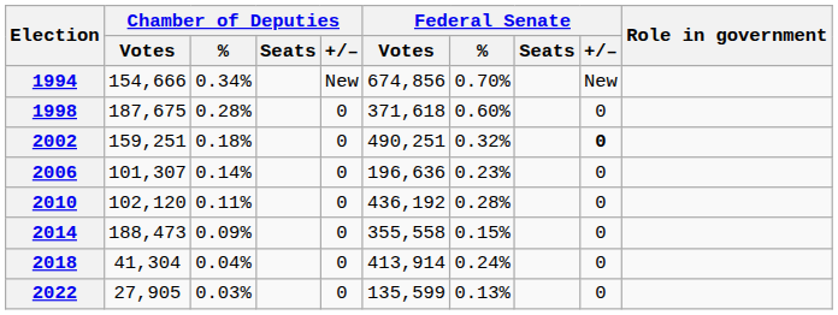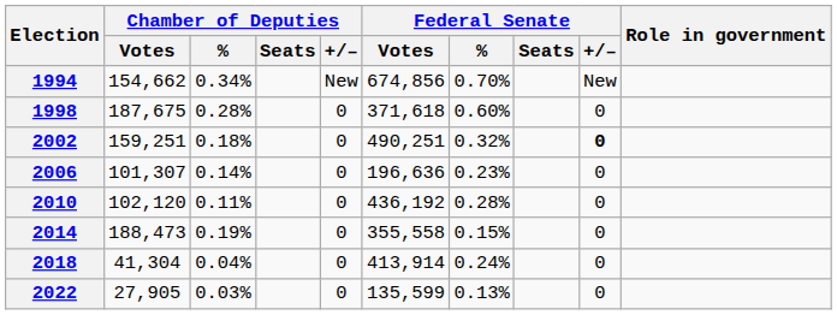 <table class=wikitable style=text-align:center>
 <tr>
 <th rowspan="2">Election</th>
 <th colspan="4"><a href='#'>Chamber of Deputies</a></th>
 <th colspan="4"><a href='#'>Federal Senate</a></th>
 <th rowspan="2"><strong>Role in government</strong></th>
 </tr>
 <tr>
 <th><strong>Votes</strong></th>
 <th><strong>%</strong></th>
 <th><strong>Seats</strong></th>
 <th>+/–</th>
 <th><strong>Votes</strong></th>
 <th><strong>%</strong></th>
 <th><strong>Seats</strong></th>
 <th>+/–</th>
 </tr>
 <tr>
 <th><a href='#'>1994</a></th>
-<td align="center">154,666</td>
+<td align="center">154,662</td>
 <td align="center">0.34%</td>
 <td style="text-align:center;"></td>
 <td>New</td>
 <td align="center">674,856</td>
 <td align="center">0.70%</td>
 <td style="text-align:center;"></td>
 <td>New</td>
 <td></td>
 </tr>
 <tr>
 <th><a href='#'>1998</a></th>
 <td align="center">187,675</td>
 <td align="center">0.28%</td>
 <td style="text-align:center;"></td>
 <td> 0</td>
 <td align="center">371,618</td>
 <td align="center">0.60%</td>
 <td style="text-align:center;"></td>
 <td> 0</td>
 <td></td>
 </tr>
 <tr>
 <th><a href='#'>2002</a></th>
 <td align="center">159,251</td>
 <td align="center">0.18%</td>
 <td style="text-align:center;"></td>
 <td> 0</td>
 <td align="center">490,251</td>
 <td align="center">0.32%</td>
 <td style="text-align:center;"></td>
 <td><strong> 0</strong></td>
 <td></td>
 </tr>
 <tr>
 <th><a href='#'>2006</a></th>
 <td align="center">101,307</td>
 <td align="center">0.14%</td>
 <td style="text-align:center;"></td>
 <td> 0</td>
 <td align="center">196,636</td>
 <td align="center">0.23%</td>
 <td style="text-align:center;"></td>
 <td> 0</td>
 <td></td>
 </tr>
 <tr>
 <th><a href='#'>2010</a></th>
 <td align="center">102,120</td>
 <td align="center">0.11%</td>
 <td style="text-align:center;"></td>
 <td> 0</td>
 <td align="center">436,192</td>
 <td align="center">0.28%</td>
 <td style="text-align:center;"></td>
 <td> 0</td>
 <td></td>
 </tr>
 <tr>
 <th><a href='#'>2014</a></th>
 <td align="center">188,473</td>
-<td align="center">0.09%</td>
+<td align="center">0.19%</td>
 <td style="text-align:center;"></td>
 <td> 0</td>
 <td align="center">355,558</td>
 <td align="center">0.15%</td>
 <td style="text-align:center;"></td>
 <td> 0</td>
 <td></td>
 </tr>
 <tr>
 <th><a href='#'>2018</a></th>
 <td align="center">41,304</td>
 <td align="center">0.04%</td>
 <td style="text-align:center;"></td>
 <td> 0</td>
 <td align="center">413,914</td>
 <td align="center">0.24%</td>
 <td style="text-align:center;"></td>
 <td> 0</td>
 <td></td>
 </tr>
 <tr>
 <th><a href='#'>2022</a></th>
 <td align="center">27,905</td>
 <td align="center">0.03%</td>
 <td style="text-align:center;"></td>
 <td> 0</td>
 <td align="center">135,599</td>
 <td align="center">0.13%</td>
 <td style="text-align:center;"></td>
 <td> 0</td>
 <td></td>
 </tr>
 </table>
